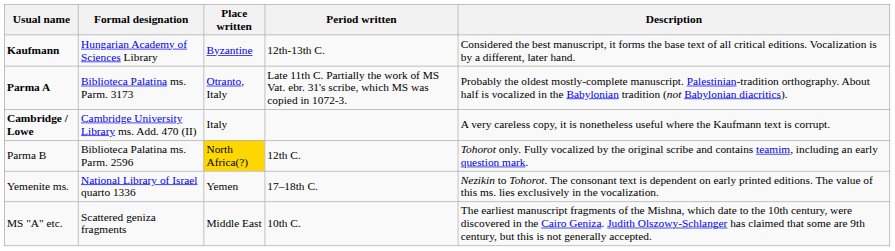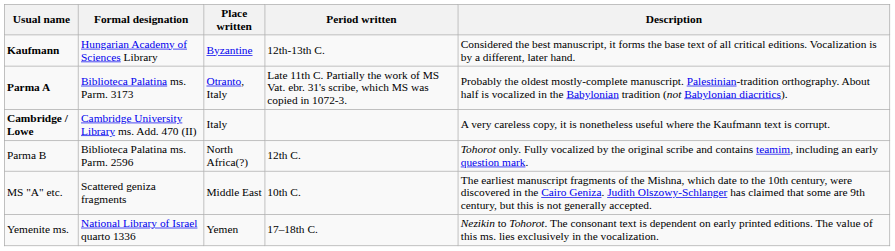 <table class="wikitable">
 <tr>
 <th>Usual name</th>
 <th>Formal designation</th>
 <th>Place written</th>
 <th>Period written</th>
 <th>Description</th>
 </tr>
 <tr>
 <td><strong>Kaufmann</strong></td>
 <td><a href='#'>Hungarian Academy of Sciences</a> Library </td>
 <td><a href='#'>Byzantine</a></td>
 <td>12th-13th C.</td>
 <td>Considered the best manuscript, it forms the base text of all critical editions. Vocalization is by a different, later hand.</td>
 </tr>
 <tr>
 <td><strong>Parma A</strong></td>
 <td><a href='#'>Biblioteca Palatina</a> ms. Parm. 3173</td>
 <td><a href='#'>Otranto</a>, Italy</td>
 <td>Late 11th C. Partially the work of MS Vat. ebr. 31's scribe, which MS was copied in 1072-3.</td>
 <td>Probably the oldest mostly-complete manuscript. <a href='#'>Palestinian</a>-tradition orthography. About half is vocalized in the <a href='#'>Babylonian</a> tradition (<em>not</em> <a href='#'>Babylonian diacritics</a>).</td>
 </tr>
 <tr>
 <td><strong>Cambridge / Lowe</strong></td>
 <td><a href='#'>Cambridge University Library</a> ms. Add. 470 (II)</td>
 <td>Italy</td>
 <td></td>
 <td>A very careless copy, it is nonetheless useful where the Kaufmann text is corrupt.</td>
 </tr>
 <tr>
 <td>Parma B</td>
 <td>Biblioteca Palatina ms. Parm. 2596</td>
-<td style="background: gold;">North Africa(?)</td>
+<td>North Africa(?)</td>
 <td>12th C.</td>
 <td><em>Tohorot</em> only. Fully vocalized by the original scribe and contains <a href='#'>teamim</a>, including an early <a href='#'>question mark</a>.</td>
+</tr>
+<tr>
+<td>MS "A" etc.</td>
+<td>Scattered geniza fragments</td>
+<td>Middle East</td>
+<td>10th C.</td>
+<td>The earliest manuscript fragments of the Mishna, which date to the 10th century, were discovered in the <a href='#'>Cairo Geniza</a>. <a href='#'>Judith Olszowy-Schlanger</a> has claimed that some are 9th century, but this is not generally accepted.</td>
 </tr>
 <tr>
 <td>Yemenite ms.</td>
 <td><a href='#'>National Library of Israel</a> quarto 1336</td>
 <td>Yemen</td>
 <td>17–18th C.</td>
 <td><em>Nezikin</em> to <em>Tohorot</em>. The consonant text is dependent on early printed editions. The value of this ms. lies exclusively in the vocalization.</td>
 </tr>
-<tr>
-<td>MS "A" etc.</td>
-<td>Scattered geniza fragments</td>
-<td>Middle East</td>
-<td>10th C.</td>
-<td>The earliest manuscript fragments of the Mishna, which date to the 10th century, were discovered in the <a href='#'>Cairo Geniza</a>. <a href='#'>Judith Olszowy-Schlanger</a> has claimed that some are 9th century, but this is not generally accepted.</td>
-</tr>
 </table>
